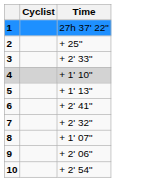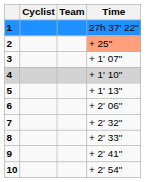 <table class="wikitable">
 <tr>
 <th></th>
 <th>Cyclist</th>
+<th>Team</th>
 <th>Time</th>
 </tr>
 <tr style="background:dodgerblue">
 <td><strong>1</strong></td>
+<td></td>
 <td></td>
 <td>27h 37' 22"</td>
 </tr>
 <tr>
 <td><strong>2</strong></td>
 <td></td>
-<td>+ 25"</td>
+<td></td>
+<td style="background: lightsalmon;">+ 25"</td>
 </tr>
 <tr>
 <td><strong>3</strong></td>
 <td></td>
-<td>+ 2' 33"</td>
+<td></td>
+<td>+ 1' 07"</td>
 </tr>
 <tr style="background:lightgrey">
 <td><strong>4</strong></td>
+<td></td>
 <td></td>
 <td>+ 1' 10"</td>
 </tr>
 <tr>
 <td><strong>5</strong></td>
 <td></td>
+<td></td>
 <td>+ 1' 13"</td>
 </tr>
 <tr>
 <td><strong>6</strong></td>
 <td></td>
-<td>+ 2' 41"</td>
+<td></td>
+<td>+ 2' 06"</td>
 </tr>
 <tr>
 <td><strong>7</strong></td>
+<td></td>
 <td></td>
 <td>+ 2' 32"</td>
 </tr>
 <tr>
 <td><strong>8</strong></td>
 <td></td>
-<td>+ 1' 07"</td>
+<td></td>
+<td>+ 2' 33"</td>
 </tr>
 <tr>
 <td><strong>9</strong></td>
 <td></td>
-<td>+ 2' 06"</td>
+<td></td>
+<td>+ 2' 41"</td>
 </tr>
 <tr>
 <td><strong>10</strong></td>
 <td></td>
+<td></td>
 <td>+ 2' 54"</td>
 </tr>
 </table>
